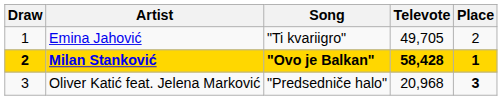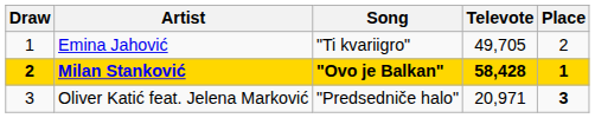 <table class="sortable wikitable" style="margin: 1em auto 1em auto; text-align:center;">
 <tr>
 <th>Draw</th>
 <th>Artist</th>
 <th>Song</th>
 <th>Televote</th>
 <th>Place</th>
 </tr>
 <tr>
 <td>1</td>
 <td align="left"><a href='#'>Emina Jahović</a></td>
 <td align="left">"Ti kvariigro"</td>
 <td>49,705</td>
 <td>2</td>
 </tr>
 <tr style="font-weight:bold; background:gold;">
 <td>2</td>
 <td align="left"><a href='#'>Milan Stanković</a></td>
 <td align="left">"Ovo je Balkan"</td>
 <td>58,428</td>
 <td>1</td>
 </tr>
 <tr>
 <td>3</td>
 <td align="left">Oliver Katić feat. Jelena Marković</td>
 <td align="left">"Predsedniče halo"</td>
-<td>20,968</td>
+<td>20,971</td>
 <td><strong>3</strong></td>
 </tr>
 </table>
